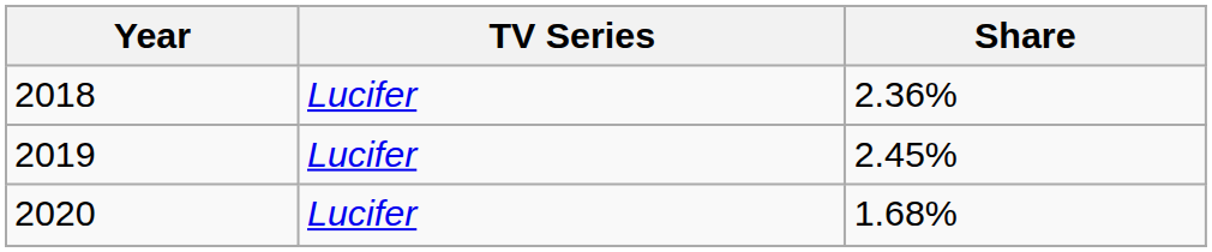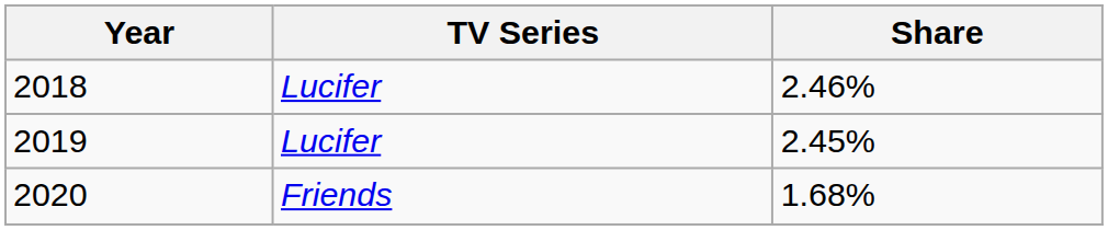 <table class="wikitable" width="40%" style="font-size:96%;">
 <tr>
 <th>Year</th>
 <th>TV Series</th>
 <th>Share</th>
 </tr>
 <tr>
 <td>2018</td>
 <td><em><a href='#'>Lucifer</a></em></td>
-<td>2.36%</td>
+<td>2.46%</td>
 </tr>
 <tr>
 <td>2019</td>
 <td><em><a href='#'>Lucifer</a></em></td>
 <td>2.45%</td>
 </tr>
 <tr>
 <td>2020</td>
-<td><em><a href='#'>Lucifer</a></em></td>
+<td><em><a href='#'>Friends</a></em></td>
 <td>1.68%</td>
 </tr>
 <tr>
 </tr>
 </table>
